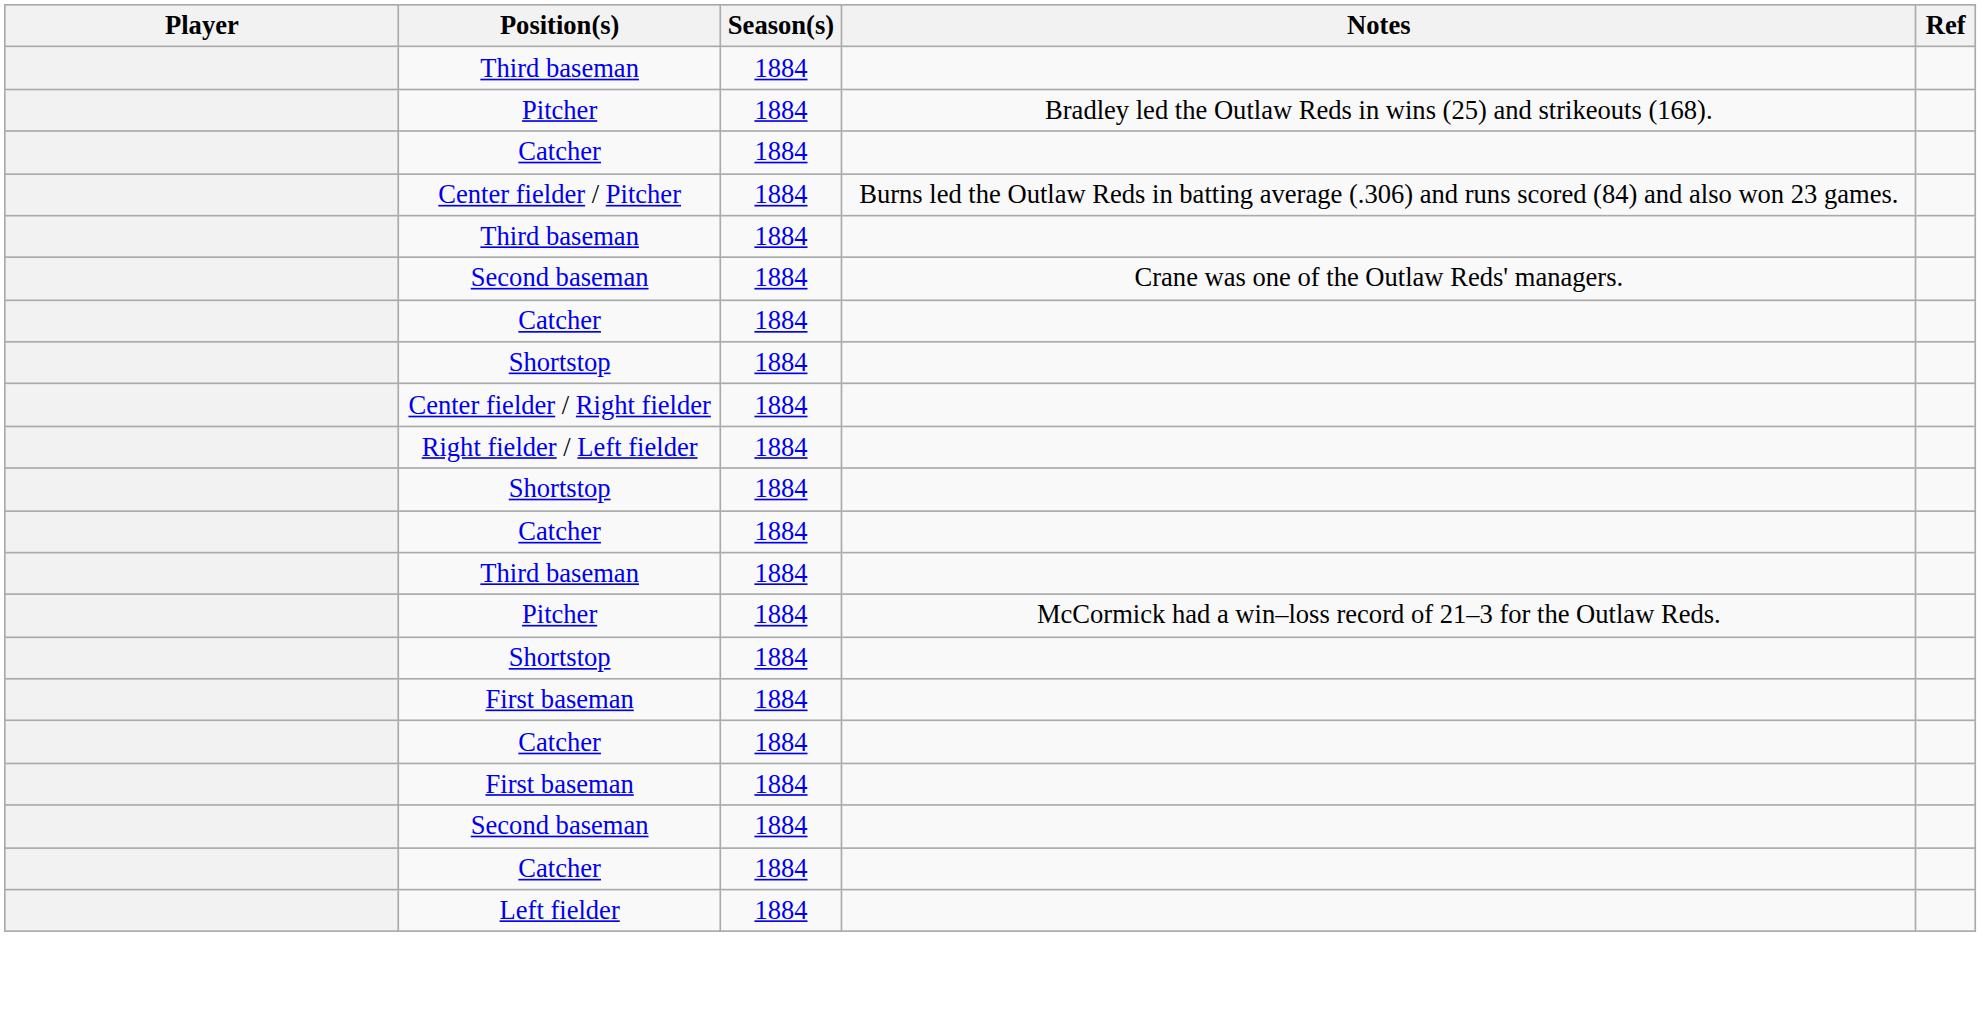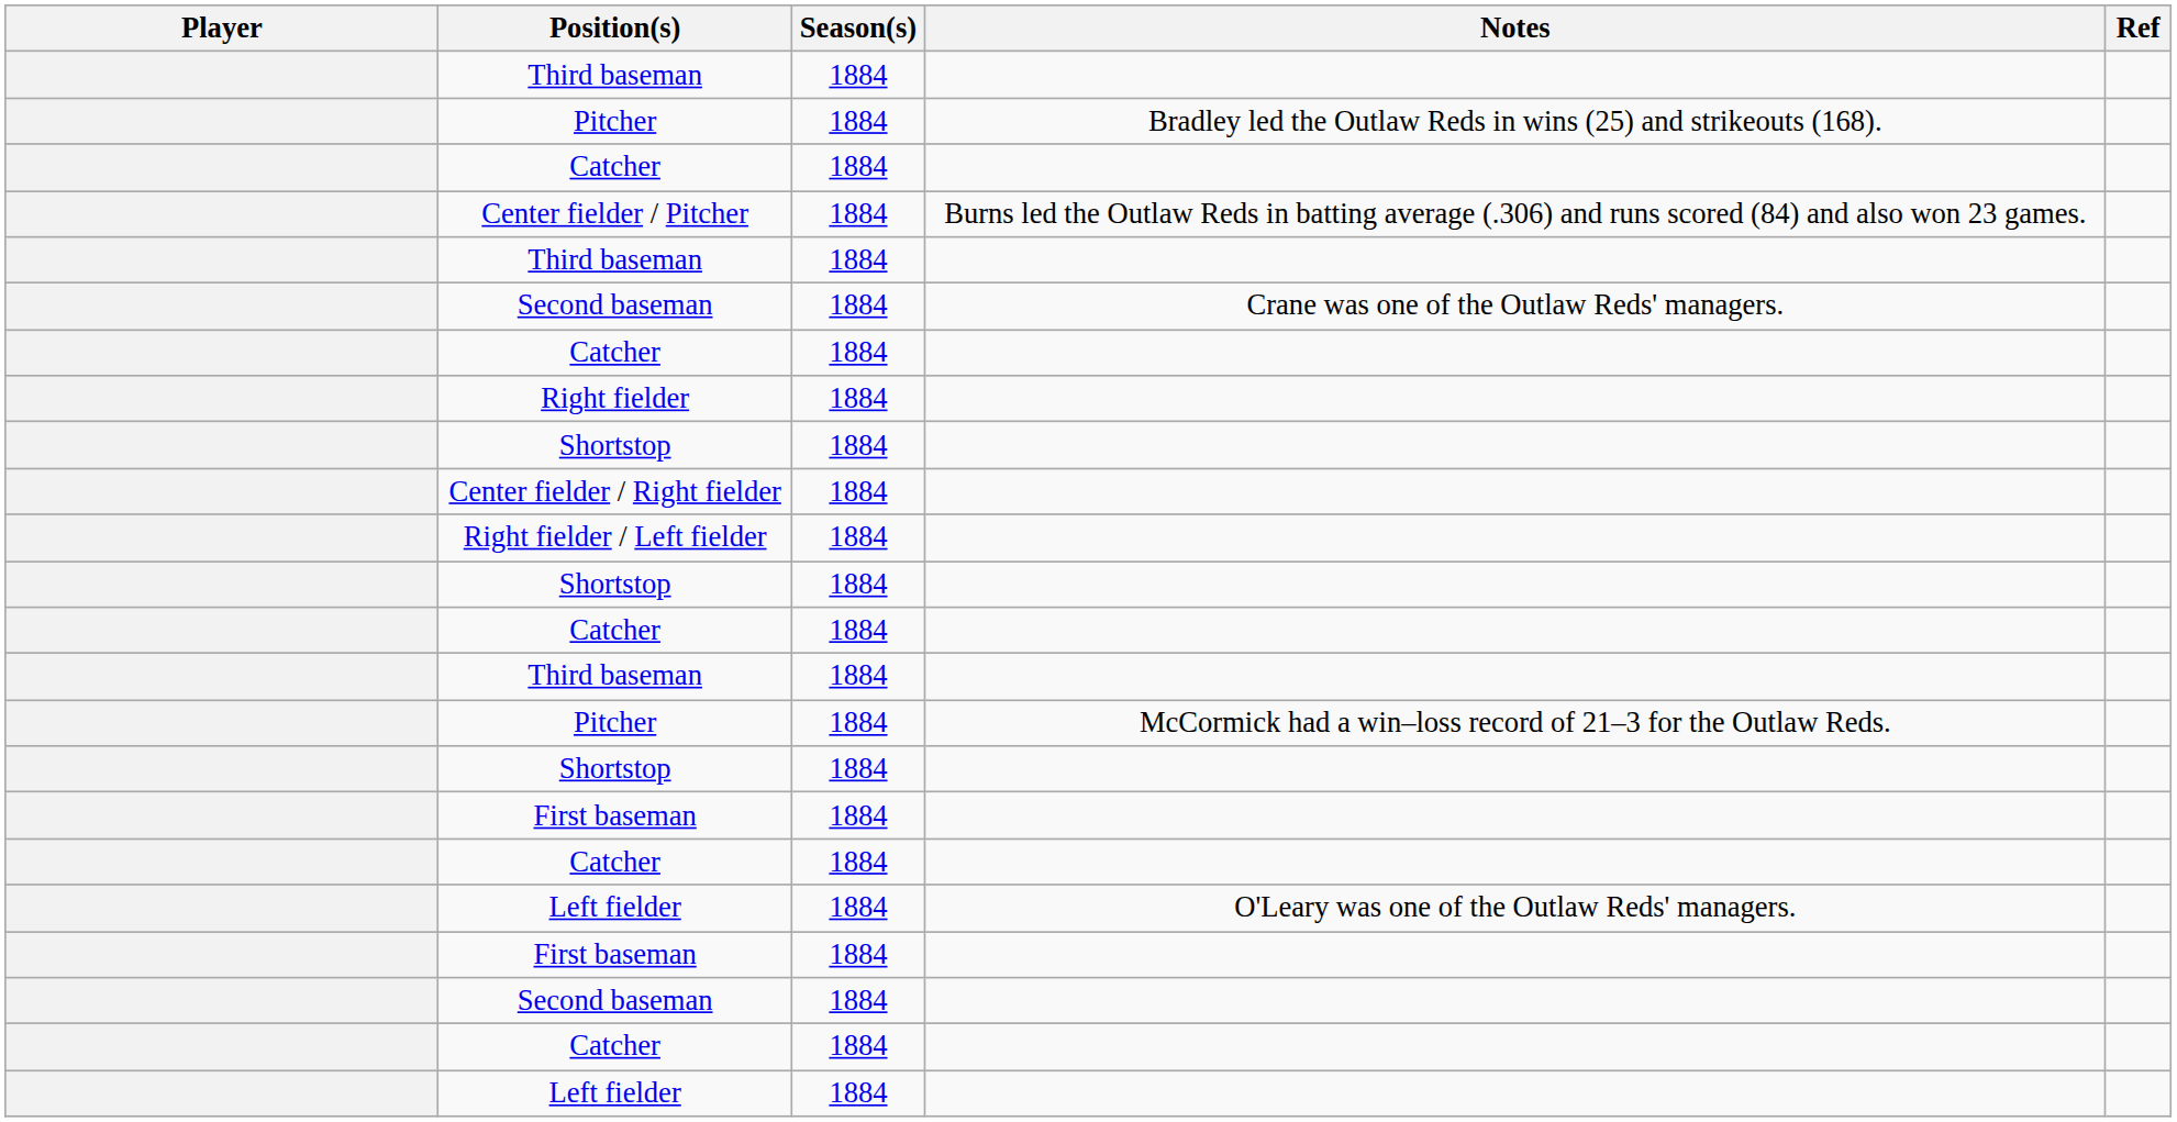 <table class="wikitable sortable plainrowheaders" width="75%" style="text-align:center">
 <tr>
 <th scope="col" width="20%">Player</th>
 <th scope="col">Position(s)</th>
 <th scope="col">Season(s)</th>
 <th scope="col" class="unsortable">Notes</th>
 <th scope="col" class="unsortable" width="3%">Ref</th>
 </tr>
 <tr>
 <th scope="row"></th>
 <td><a href='#'>Third baseman</a></td>
 <td><a href='#'>1884</a></td>
 <td></td>
 <td align=center></td>
 </tr>
 <tr>
 <th scope="row"></th>
 <td><a href='#'>Pitcher</a></td>
 <td><a href='#'>1884</a></td>
 <td>Bradley led the Outlaw Reds in wins (25) and strikeouts (168).</td>
 <td align=center></td>
 </tr>
 <tr>
 <th scope="row"></th>
 <td><a href='#'>Catcher</a></td>
 <td><a href='#'>1884</a></td>
 <td></td>
 <td align=center></td>
 </tr>
 <tr>
 <th scope="row"></th>
 <td><a href='#'>Center fielder</a> / <a href='#'>Pitcher</a></td>
 <td><a href='#'>1884</a></td>
 <td>Burns led the Outlaw Reds in batting average (.306) and runs scored (84) and also won 23 games.</td>
 <td align=center></td>
 </tr>
 <tr>
 <th scope="row"></th>
 <td><a href='#'>Third baseman</a></td>
 <td><a href='#'>1884</a></td>
 <td></td>
 <td align=center></td>
 </tr>
 <tr>
 <th scope="row"></th>
 <td><a href='#'>Second baseman</a></td>
 <td><a href='#'>1884</a></td>
 <td>Crane was one of the Outlaw Reds' managers.</td>
 <td align=center></td>
 </tr>
 <tr>
 <th scope="row"></th>
 <td><a href='#'>Catcher</a></td>
+<td><a href='#'>1884</a></td>
+<td></td>
+<td align=center></td>
+</tr>
+<tr>
+<th scope="row"></th>
+<td><a href='#'>Right fielder</a></td>
 <td><a href='#'>1884</a></td>
 <td></td>
 <td align=center></td>
 </tr>
 <tr>
 <th scope="row"></th>
 <td><a href='#'>Shortstop</a></td>
 <td><a href='#'>1884</a></td>
 <td></td>
 <td align=center></td>
 </tr>
 <tr>
 <th scope="row"></th>
 <td><a href='#'>Center fielder</a> / <a href='#'>Right fielder</a></td>
 <td><a href='#'>1884</a></td>
 <td></td>
 <td align=center></td>
 </tr>
 <tr>
 <th scope="row"></th>
 <td><a href='#'>Right fielder</a> / <a href='#'>Left fielder</a></td>
 <td><a href='#'>1884</a></td>
 <td></td>
 <td align=center></td>
 </tr>
 <tr>
 <th scope="row"></th>
 <td><a href='#'>Shortstop</a></td>
 <td><a href='#'>1884</a></td>
 <td></td>
 <td align=center></td>
 </tr>
 <tr>
 <th scope="row"></th>
 <td><a href='#'>Catcher</a></td>
 <td><a href='#'>1884</a></td>
 <td></td>
 <td align=center></td>
 </tr>
 <tr>
 <th scope="row"></th>
 <td><a href='#'>Third baseman</a></td>
 <td><a href='#'>1884</a></td>
 <td></td>
 <td align=center></td>
 </tr>
 <tr>
 <th scope="row"></th>
 <td><a href='#'>Pitcher</a></td>
 <td><a href='#'>1884</a></td>
 <td>McCormick had a win–loss record of 21–3 for the Outlaw Reds.</td>
 <td align=center></td>
 </tr>
 <tr>
 <th scope="row"></th>
 <td><a href='#'>Shortstop</a></td>
 <td><a href='#'>1884</a></td>
 <td></td>
 <td align=center></td>
 </tr>
 <tr>
 <th scope="row"></th>
 <td><a href='#'>First baseman</a></td>
 <td><a href='#'>1884</a></td>
 <td></td>
 <td align=center></td>
 </tr>
 <tr>
 <th scope="row"></th>
 <td><a href='#'>Catcher</a></td>
 <td><a href='#'>1884</a></td>
 <td></td>
 <td align=center></td>
 </tr>
 <tr>
 <th scope="row"></th>
+<td><a href='#'>Left fielder</a></td>
+<td><a href='#'>1884</a></td>
+<td>O'Leary was one of the Outlaw Reds' managers.</td>
+<td align=center></td>
+</tr>
+<tr>
+<th scope="row"></th>
 <td><a href='#'>First baseman</a></td>
 <td><a href='#'>1884</a></td>
 <td></td>
 <td align=center></td>
 </tr>
 <tr>
 <th scope="row"></th>
 <td><a href='#'>Second baseman</a></td>
 <td><a href='#'>1884</a></td>
 <td></td>
 <td align=center></td>
 </tr>
 <tr>
 <th scope="row"></th>
 <td><a href='#'>Catcher</a></td>
 <td><a href='#'>1884</a></td>
 <td></td>
 <td align=center></td>
 </tr>
 <tr>
 <th scope="row"></th>
 <td><a href='#'>Left fielder</a></td>
 <td><a href='#'>1884</a></td>
 <td></td>
 <td align=center></td>
 </tr>
 </table>
